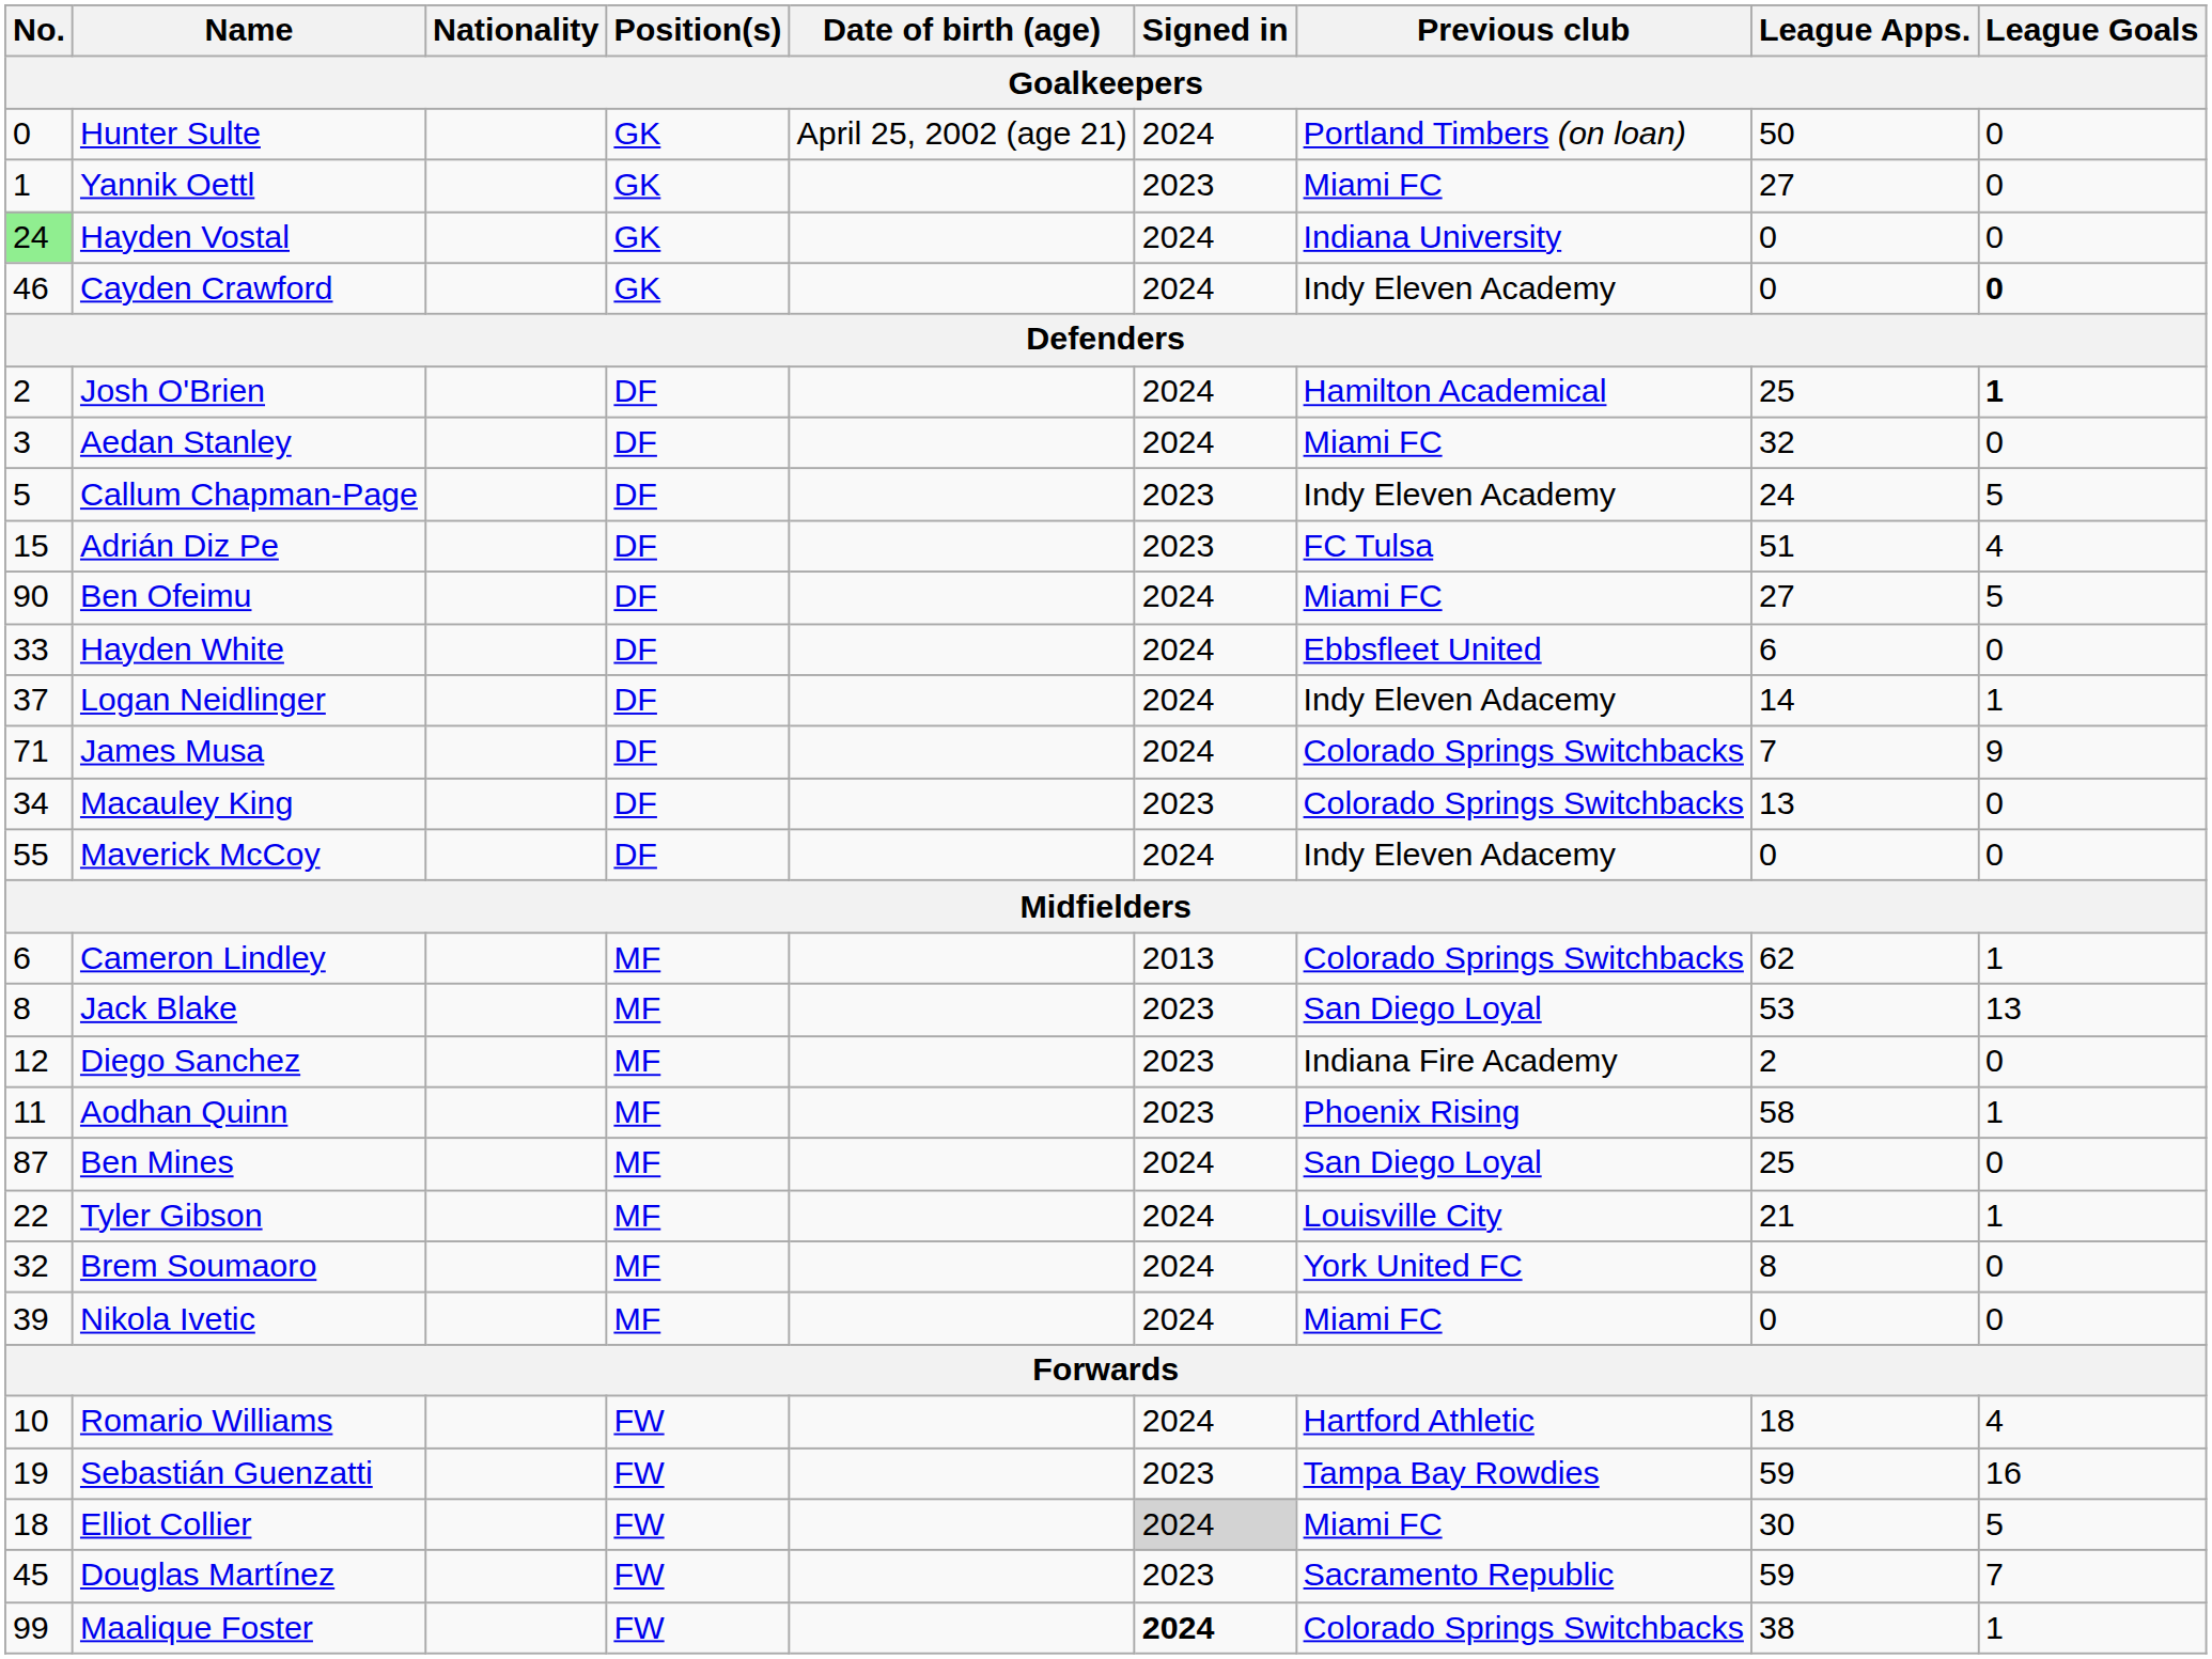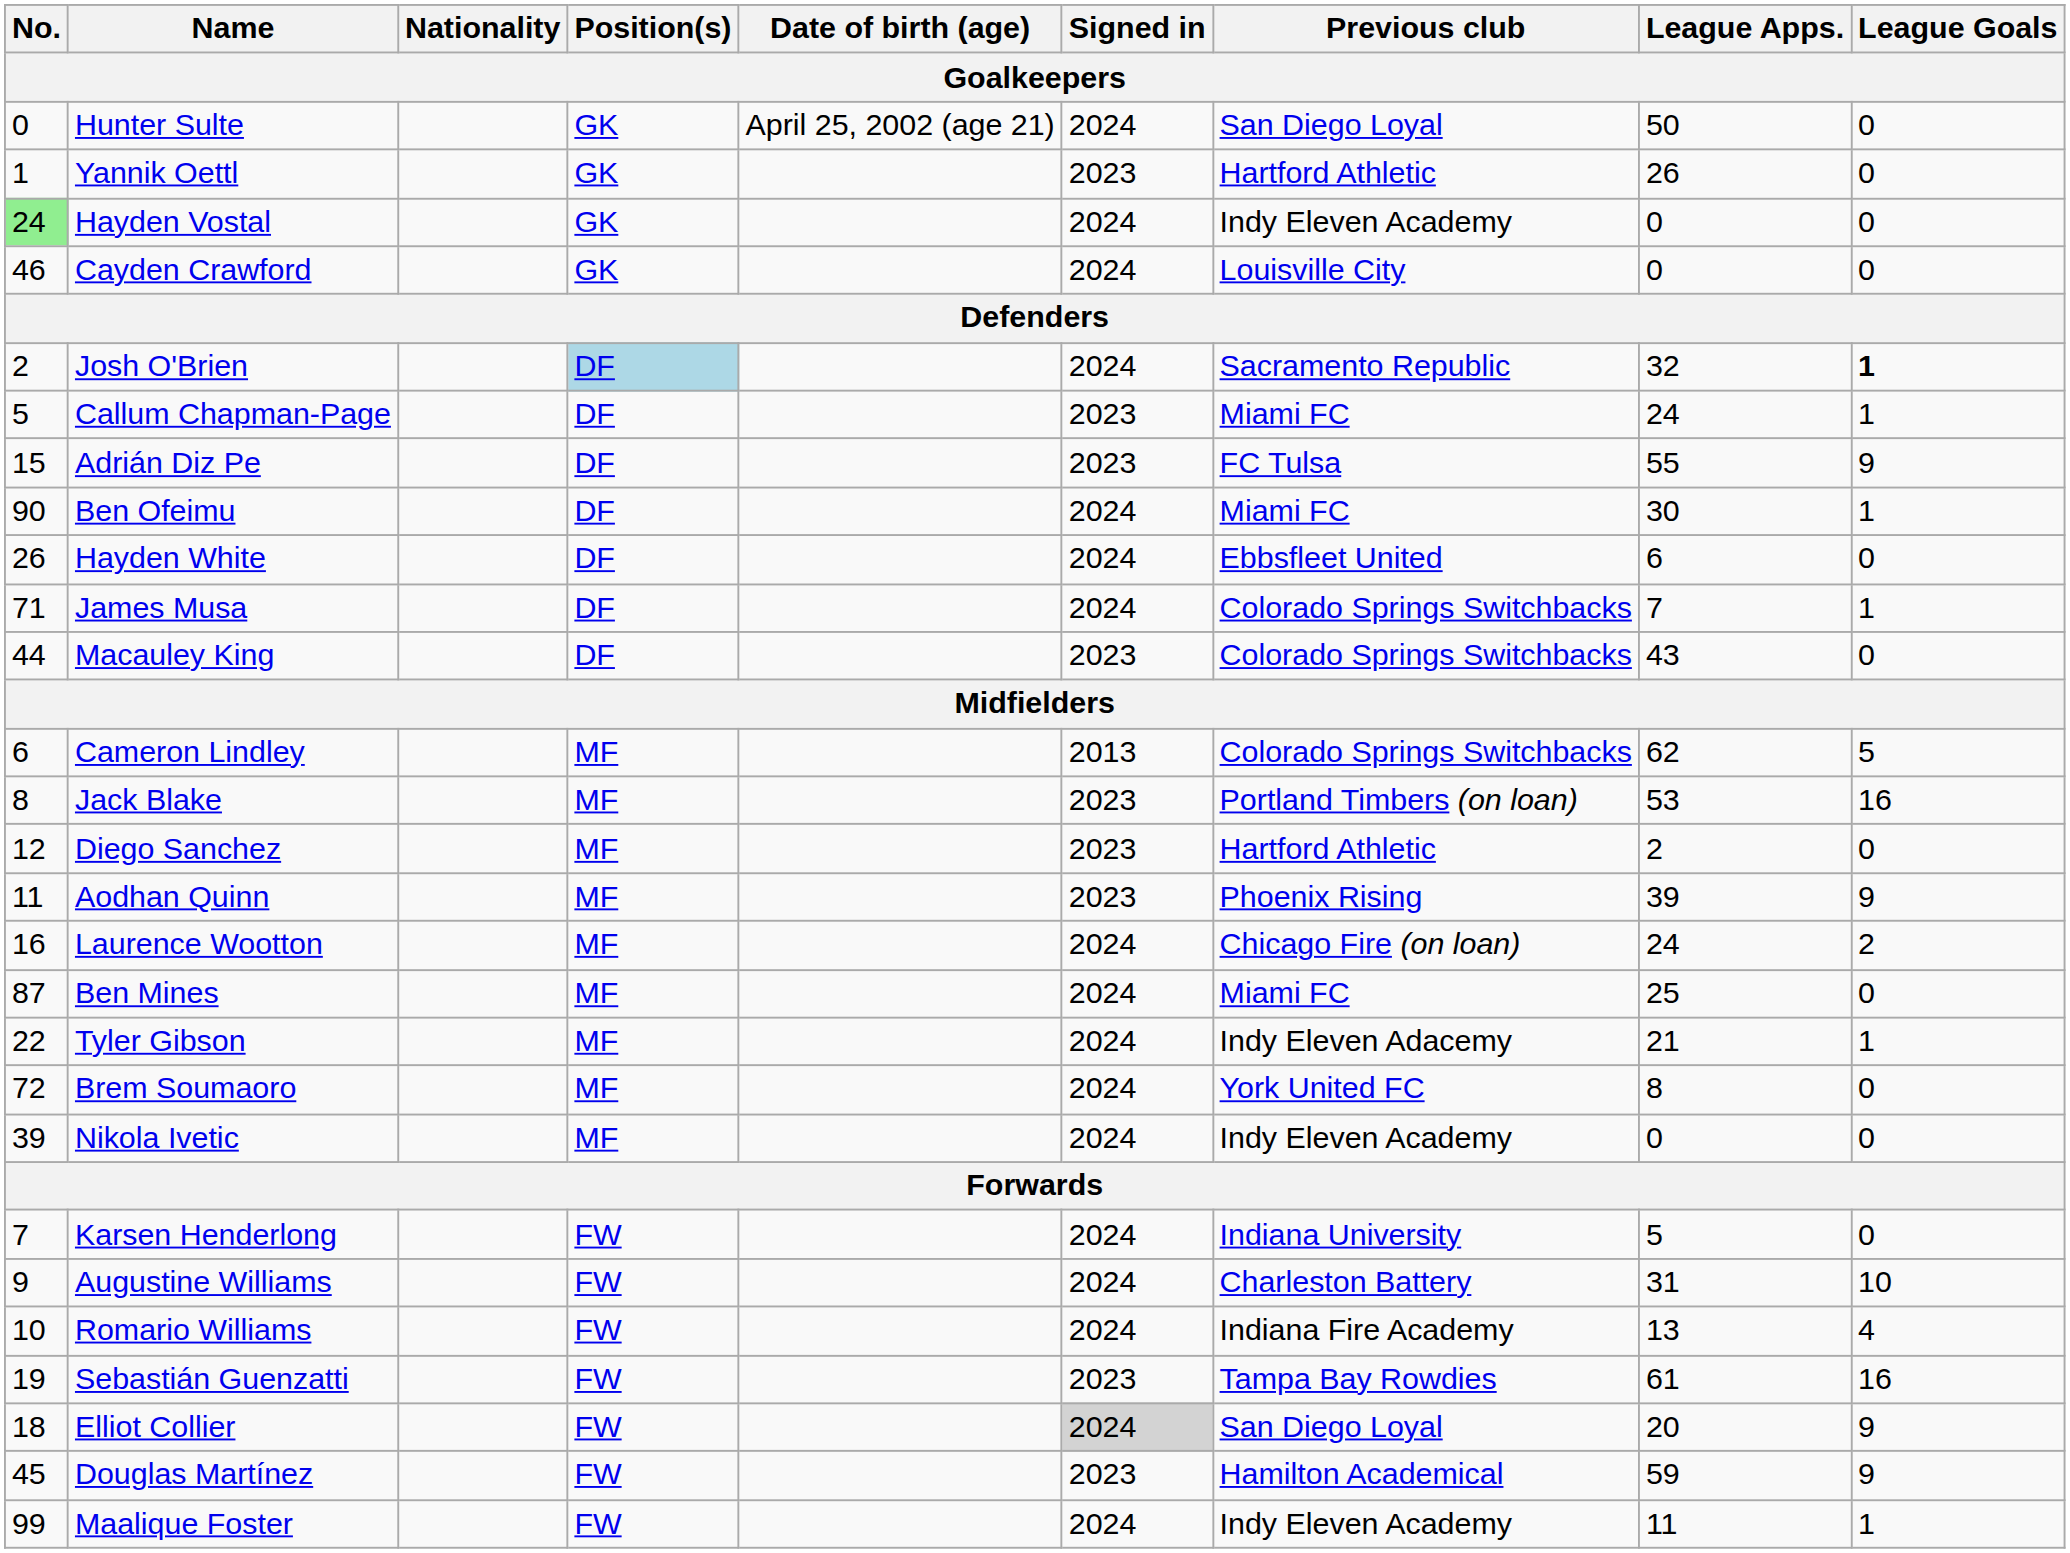 <table class="wikitable">
 <tr>
 <th>No.</th>
 <th>Name</th>
 <th>Nationality</th>
 <th>Position(s)</th>
 <th>Date of birth (age)</th>
 <th>Signed in</th>
 <th>Previous club</th>
 <th>League Apps.</th>
 <th>League Goals</th>
 </tr>
 <tr>
 <th colspan="9">Goalkeepers</th>
 </tr>
 <tr>
 <td>0</td>
 <td><a href='#'>Hunter Sulte</a></td>
 <td></td>
 <td><a href='#'>GK</a></td>
 <td>April 25, 2002 (age 21)</td>
 <td>2024</td>
-<td> <a href='#'>Portland Timbers</a> <em>(on loan)</em></td>
+<td> <a href='#'>San Diego Loyal</a></td>
 <td>50</td>
 <td>0</td>
 </tr>
 <tr>
 <td>1</td>
 <td><a href='#'>Yannik Oettl</a></td>
 <td></td>
 <td><a href='#'>GK</a></td>
 <td></td>
 <td>2023</td>
-<td> <a href='#'>Miami FC</a></td>
-<td>27</td>
+<td> <a href='#'>Hartford Athletic</a></td>
+<td>26</td>
 <td>0</td>
 </tr>
 <tr>
 <td style="background: lightgreen;">24</td>
 <td><a href='#'>Hayden Vostal</a></td>
 <td></td>
 <td><a href='#'>GK</a></td>
 <td></td>
 <td>2024</td>
-<td> <a href='#'>Indiana University</a></td>
+<td> Indy Eleven Academy</td>
 <td>0</td>
 <td>0</td>
 </tr>
 <tr>
 <td>46</td>
 <td><a href='#'>Cayden Crawford</a></td>
 <td></td>
 <td><a href='#'>GK</a></td>
 <td></td>
 <td>2024</td>
-<td> Indy Eleven Academy</td>
+<td> <a href='#'>Louisville City</a></td>
 <td>0</td>
-<td><strong>0</strong></td>
+<td>0</td>
 </tr>
 <tr>
 <th colspan="9">Defenders</th>
 </tr>
 <tr>
 <td>2</td>
 <td><a href='#'>Josh O'Brien</a></td>
 <td></td>
-<td><a href='#'>DF</a></td>
+<td style="background: lightblue;"><a href='#'>DF</a></td>
 <td></td>
 <td>2024</td>
-<td> <a href='#'>Hamilton Academical</a></td>
-<td>25</td>
+<td> <a href='#'>Sacramento Republic</a></td>
+<td>32</td>
 <td><strong>1</strong></td>
-</tr>
-<tr>
-<td>3</td>
-<td><a href='#'>Aedan Stanley</a></td>
-<td></td>
-<td><a href='#'>DF</a></td>
-<td></td>
-<td>2024</td>
-<td> <a href='#'>Miami FC</a></td>
-<td>32</td>
-<td>0</td>
 </tr>
 <tr>
 <td>5</td>
 <td><a href='#'>Callum Chapman-Page</a></td>
 <td></td>
 <td><a href='#'>DF</a></td>
 <td></td>
 <td>2023</td>
-<td> Indy Eleven Academy</td>
+<td> <a href='#'>Miami FC</a></td>
 <td>24</td>
-<td>5</td>
+<td>1</td>
 </tr>
 <tr>
 <td>15</td>
 <td><a href='#'>Adrián Diz Pe</a></td>
 <td></td>
 <td><a href='#'>DF</a></td>
 <td></td>
 <td>2023</td>
 <td> <a href='#'>FC Tulsa</a></td>
-<td>51</td>
-<td>4</td>
+<td>55</td>
+<td>9</td>
 </tr>
 <tr>
 <td>90</td>
 <td><a href='#'>Ben Ofeimu</a></td>
 <td></td>
 <td><a href='#'>DF</a></td>
 <td></td>
 <td>2024</td>
 <td> <a href='#'>Miami FC</a></td>
-<td>27</td>
-<td>5</td>
+<td>30</td>
+<td>1</td>
 </tr>
 <tr>
-<td>33</td>
+<td>26</td>
 <td><a href='#'>Hayden White</a></td>
 <td></td>
 <td><a href='#'>DF</a></td>
 <td></td>
 <td>2024</td>
 <td> <a href='#'>Ebbsfleet United</a></td>
 <td>6</td>
 <td>0</td>
 </tr>
 <tr>
-<td>37</td>
-<td><a href='#'>Logan Neidlinger</a></td>
-<td></td>
-<td><a href='#'>DF</a></td>
-<td></td>
-<td>2024</td>
-<td> Indy Eleven Adacemy</td>
-<td>14</td>
-<td>1</td>
-</tr>
-<tr>
 <td>71</td>
 <td><a href='#'>James Musa</a></td>
 <td></td>
 <td><a href='#'>DF</a></td>
 <td></td>
 <td>2024</td>
 <td> <a href='#'>Colorado Springs Switchbacks</a></td>
 <td>7</td>
-<td>9</td>
+<td>1</td>
 </tr>
 <tr>
-<td>34</td>
+<td>44</td>
 <td><a href='#'>Macauley King</a></td>
 <td></td>
 <td><a href='#'>DF</a></td>
 <td></td>
 <td>2023</td>
 <td> <a href='#'>Colorado Springs Switchbacks</a></td>
-<td>13</td>
-<td>0</td>
-</tr>
-<tr>
-<td>55</td>
-<td><a href='#'>Maverick McCoy</a></td>
-<td></td>
-<td><a href='#'>DF</a></td>
-<td></td>
-<td>2024</td>
-<td> Indy Eleven Adacemy</td>
-<td>0</td>
+<td>43</td>
 <td>0</td>
 </tr>
 <tr>
 <th colspan="9">Midfielders</th>
 </tr>
 <tr>
 <td>6</td>
 <td><a href='#'>Cameron Lindley</a></td>
 <td></td>
 <td><a href='#'>MF</a></td>
 <td></td>
 <td>2013</td>
 <td> <a href='#'>Colorado Springs Switchbacks</a></td>
 <td>62</td>
-<td>1</td>
+<td>5</td>
 </tr>
 <tr>
 <td>8</td>
 <td><a href='#'>Jack Blake</a></td>
 <td></td>
 <td><a href='#'>MF</a></td>
 <td></td>
 <td>2023</td>
-<td> <a href='#'>San Diego Loyal</a></td>
+<td> <a href='#'>Portland Timbers</a> <em>(on loan)</em></td>
 <td>53</td>
-<td>13</td>
+<td>16</td>
 </tr>
 <tr>
 <td>12</td>
 <td><a href='#'>Diego Sanchez</a></td>
 <td></td>
 <td><a href='#'>MF</a></td>
 <td></td>
 <td>2023</td>
-<td> Indiana Fire Academy</td>
+<td> <a href='#'>Hartford Athletic</a></td>
 <td>2</td>
 <td>0</td>
 </tr>
 <tr>
 <td>11</td>
 <td><a href='#'>Aodhan Quinn</a></td>
 <td></td>
 <td><a href='#'>MF</a></td>
 <td></td>
 <td>2023</td>
 <td> <a href='#'>Phoenix Rising</a></td>
-<td>58</td>
-<td>1</td>
+<td>39</td>
+<td>9</td>
+</tr>
+<tr>
+<td>16</td>
+<td><a href='#'>Laurence Wootton</a></td>
+<td></td>
+<td><a href='#'>MF</a></td>
+<td></td>
+<td>2024</td>
+<td> <a href='#'>Chicago Fire</a> <em>(on loan)</em></td>
+<td>24</td>
+<td>2</td>
 </tr>
 <tr>
 <td>87</td>
 <td><a href='#'>Ben Mines</a></td>
 <td></td>
 <td><a href='#'>MF</a></td>
 <td></td>
 <td>2024</td>
-<td> <a href='#'>San Diego Loyal</a></td>
+<td> <a href='#'>Miami FC</a></td>
 <td>25</td>
 <td>0</td>
 </tr>
 <tr>
 <td>22</td>
 <td><a href='#'>Tyler Gibson</a></td>
 <td></td>
 <td><a href='#'>MF</a></td>
 <td></td>
 <td>2024</td>
-<td> <a href='#'>Louisville City</a></td>
+<td> Indy Eleven Adacemy</td>
 <td>21</td>
 <td>1</td>
 </tr>
 <tr>
-<td>32</td>
+<td>72</td>
 <td><a href='#'>Brem Soumaoro</a></td>
 <td></td>
 <td><a href='#'>MF</a></td>
 <td></td>
 <td>2024</td>
 <td> <a href='#'>York United FC</a></td>
 <td>8</td>
 <td>0</td>
 </tr>
 <tr>
 <td>39</td>
 <td><a href='#'>Nikola Ivetic</a></td>
 <td></td>
 <td><a href='#'>MF</a></td>
 <td></td>
 <td>2024</td>
-<td> <a href='#'>Miami FC</a></td>
+<td> Indy Eleven Academy</td>
 <td>0</td>
 <td>0</td>
 </tr>
 <tr>
 <th colspan="9">Forwards</th>
+</tr>
+<tr>
+<td>7</td>
+<td><a href='#'>Karsen Henderlong</a></td>
+<td></td>
+<td><a href='#'>FW</a></td>
+<td></td>
+<td>2024</td>
+<td> <a href='#'>Indiana University</a></td>
+<td>5</td>
+<td>0</td>
+</tr>
+<tr>
+<td>9</td>
+<td><a href='#'>Augustine Williams</a></td>
+<td></td>
+<td><a href='#'>FW</a></td>
+<td></td>
+<td>2024</td>
+<td> <a href='#'>Charleston Battery</a></td>
+<td>31</td>
+<td>10</td>
 </tr>
 <tr>
 <td>10</td>
 <td><a href='#'>Romario Williams</a></td>
 <td></td>
 <td><a href='#'>FW</a></td>
 <td></td>
 <td>2024</td>
-<td> <a href='#'>Hartford Athletic</a></td>
-<td>18</td>
+<td> Indiana Fire Academy</td>
+<td>13</td>
 <td>4</td>
 </tr>
 <tr>
 <td>19</td>
 <td><a href='#'>Sebastián Guenzatti</a></td>
 <td></td>
 <td><a href='#'>FW</a></td>
 <td></td>
 <td>2023</td>
 <td> <a href='#'>Tampa Bay Rowdies</a></td>
-<td>59</td>
+<td>61</td>
 <td>16</td>
 </tr>
 <tr>
 <td>18</td>
 <td><a href='#'>Elliot Collier</a></td>
 <td></td>
 <td><a href='#'>FW</a></td>
 <td></td>
 <td style="background: lightgrey;">2024</td>
-<td> <a href='#'>Miami FC</a></td>
-<td>30</td>
-<td>5</td>
+<td> <a href='#'>San Diego Loyal</a></td>
+<td>20</td>
+<td>9</td>
 </tr>
 <tr>
 <td>45</td>
 <td><a href='#'>Douglas Martínez</a></td>
 <td></td>
 <td><a href='#'>FW</a></td>
 <td></td>
 <td>2023</td>
-<td> <a href='#'>Sacramento Republic</a></td>
+<td> <a href='#'>Hamilton Academical</a></td>
 <td>59</td>
-<td>7</td>
+<td>9</td>
 </tr>
 <tr>
 <td>99</td>
 <td><a href='#'>Maalique Foster</a></td>
 <td></td>
 <td><a href='#'>FW</a></td>
 <td></td>
-<td><strong>2024</strong></td>
-<td> <a href='#'>Colorado Springs Switchbacks</a></td>
-<td>38</td>
+<td>2024</td>
+<td> Indy Eleven Academy</td>
+<td>11</td>
 <td>1</td>
 </tr>
 </table>
